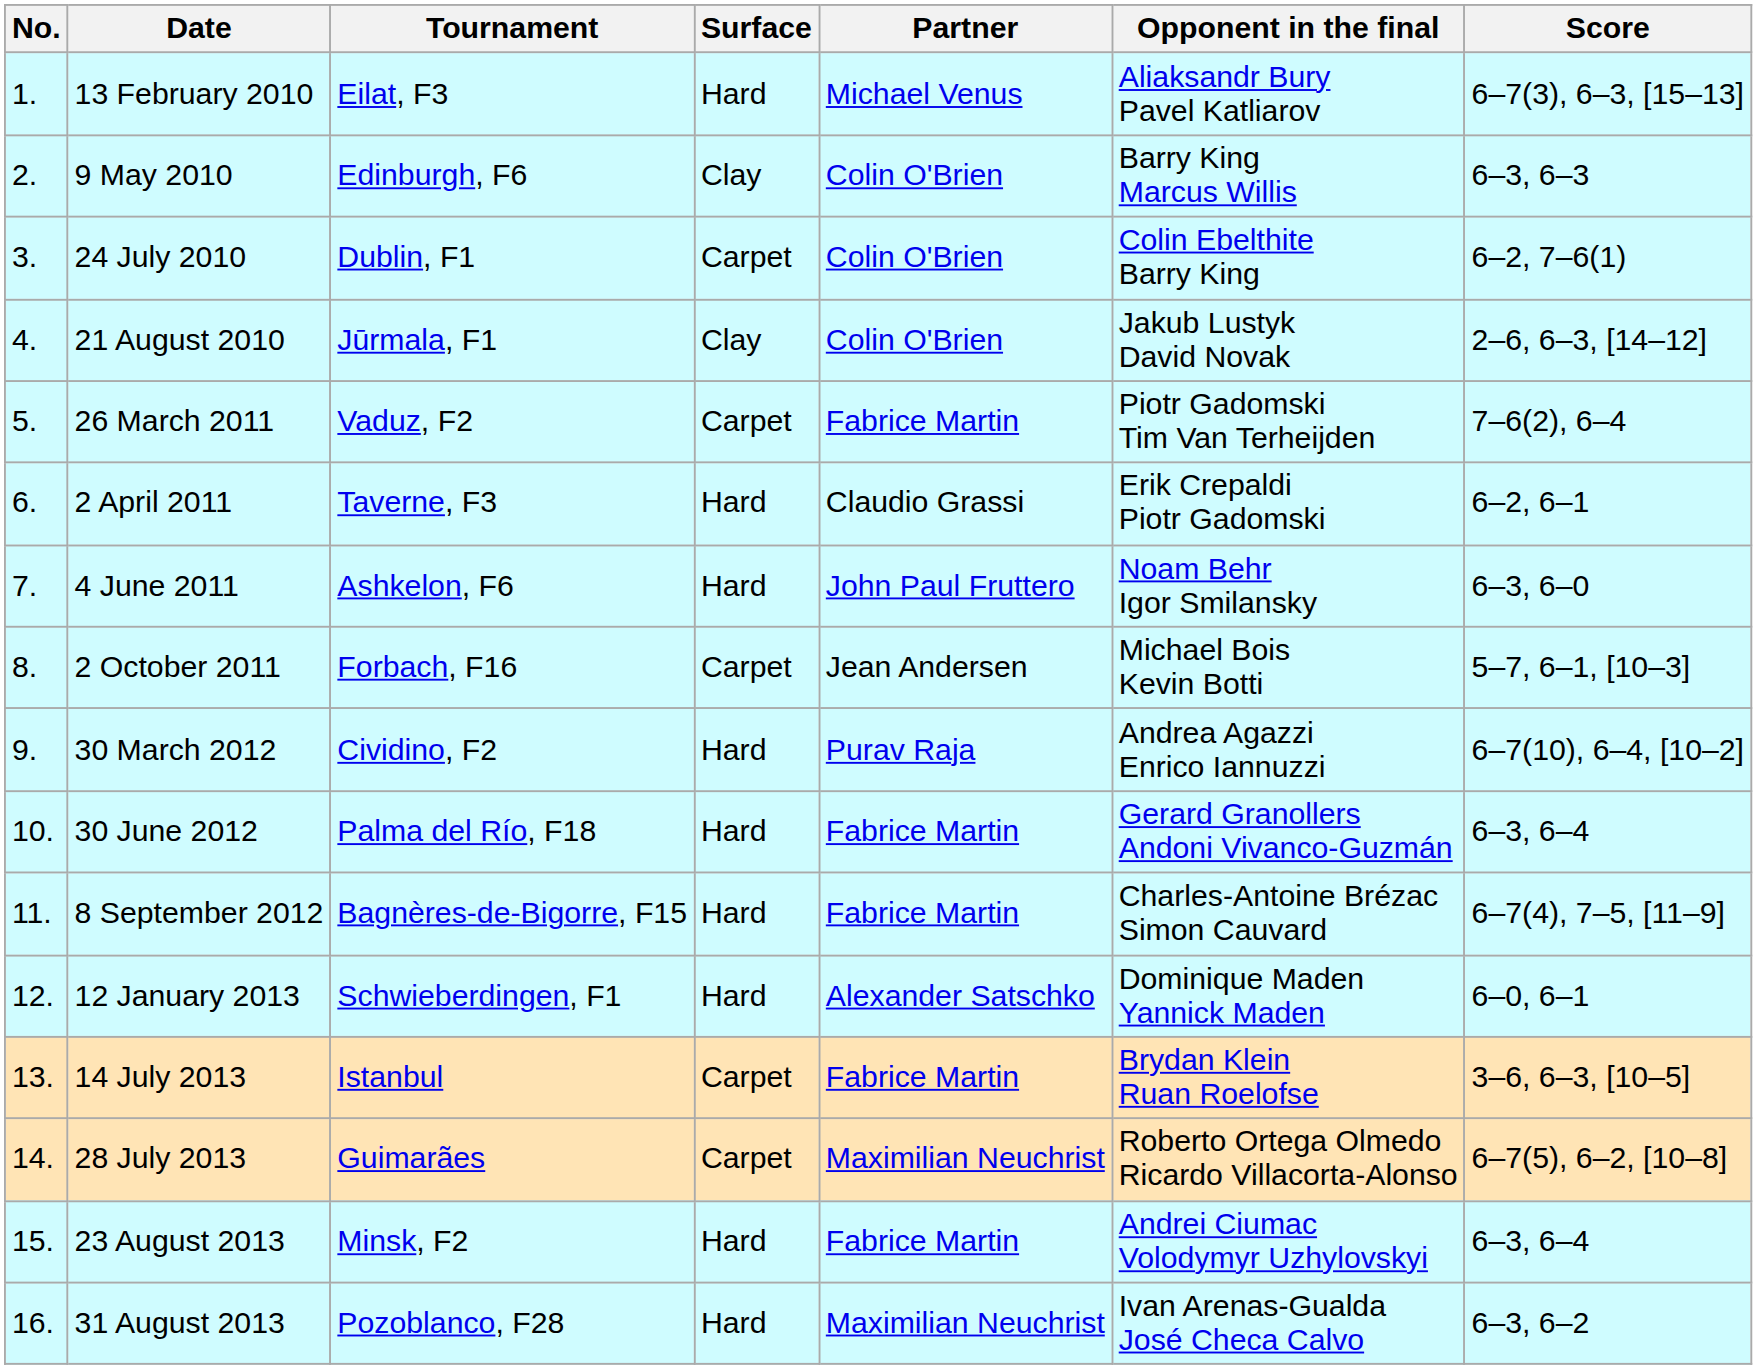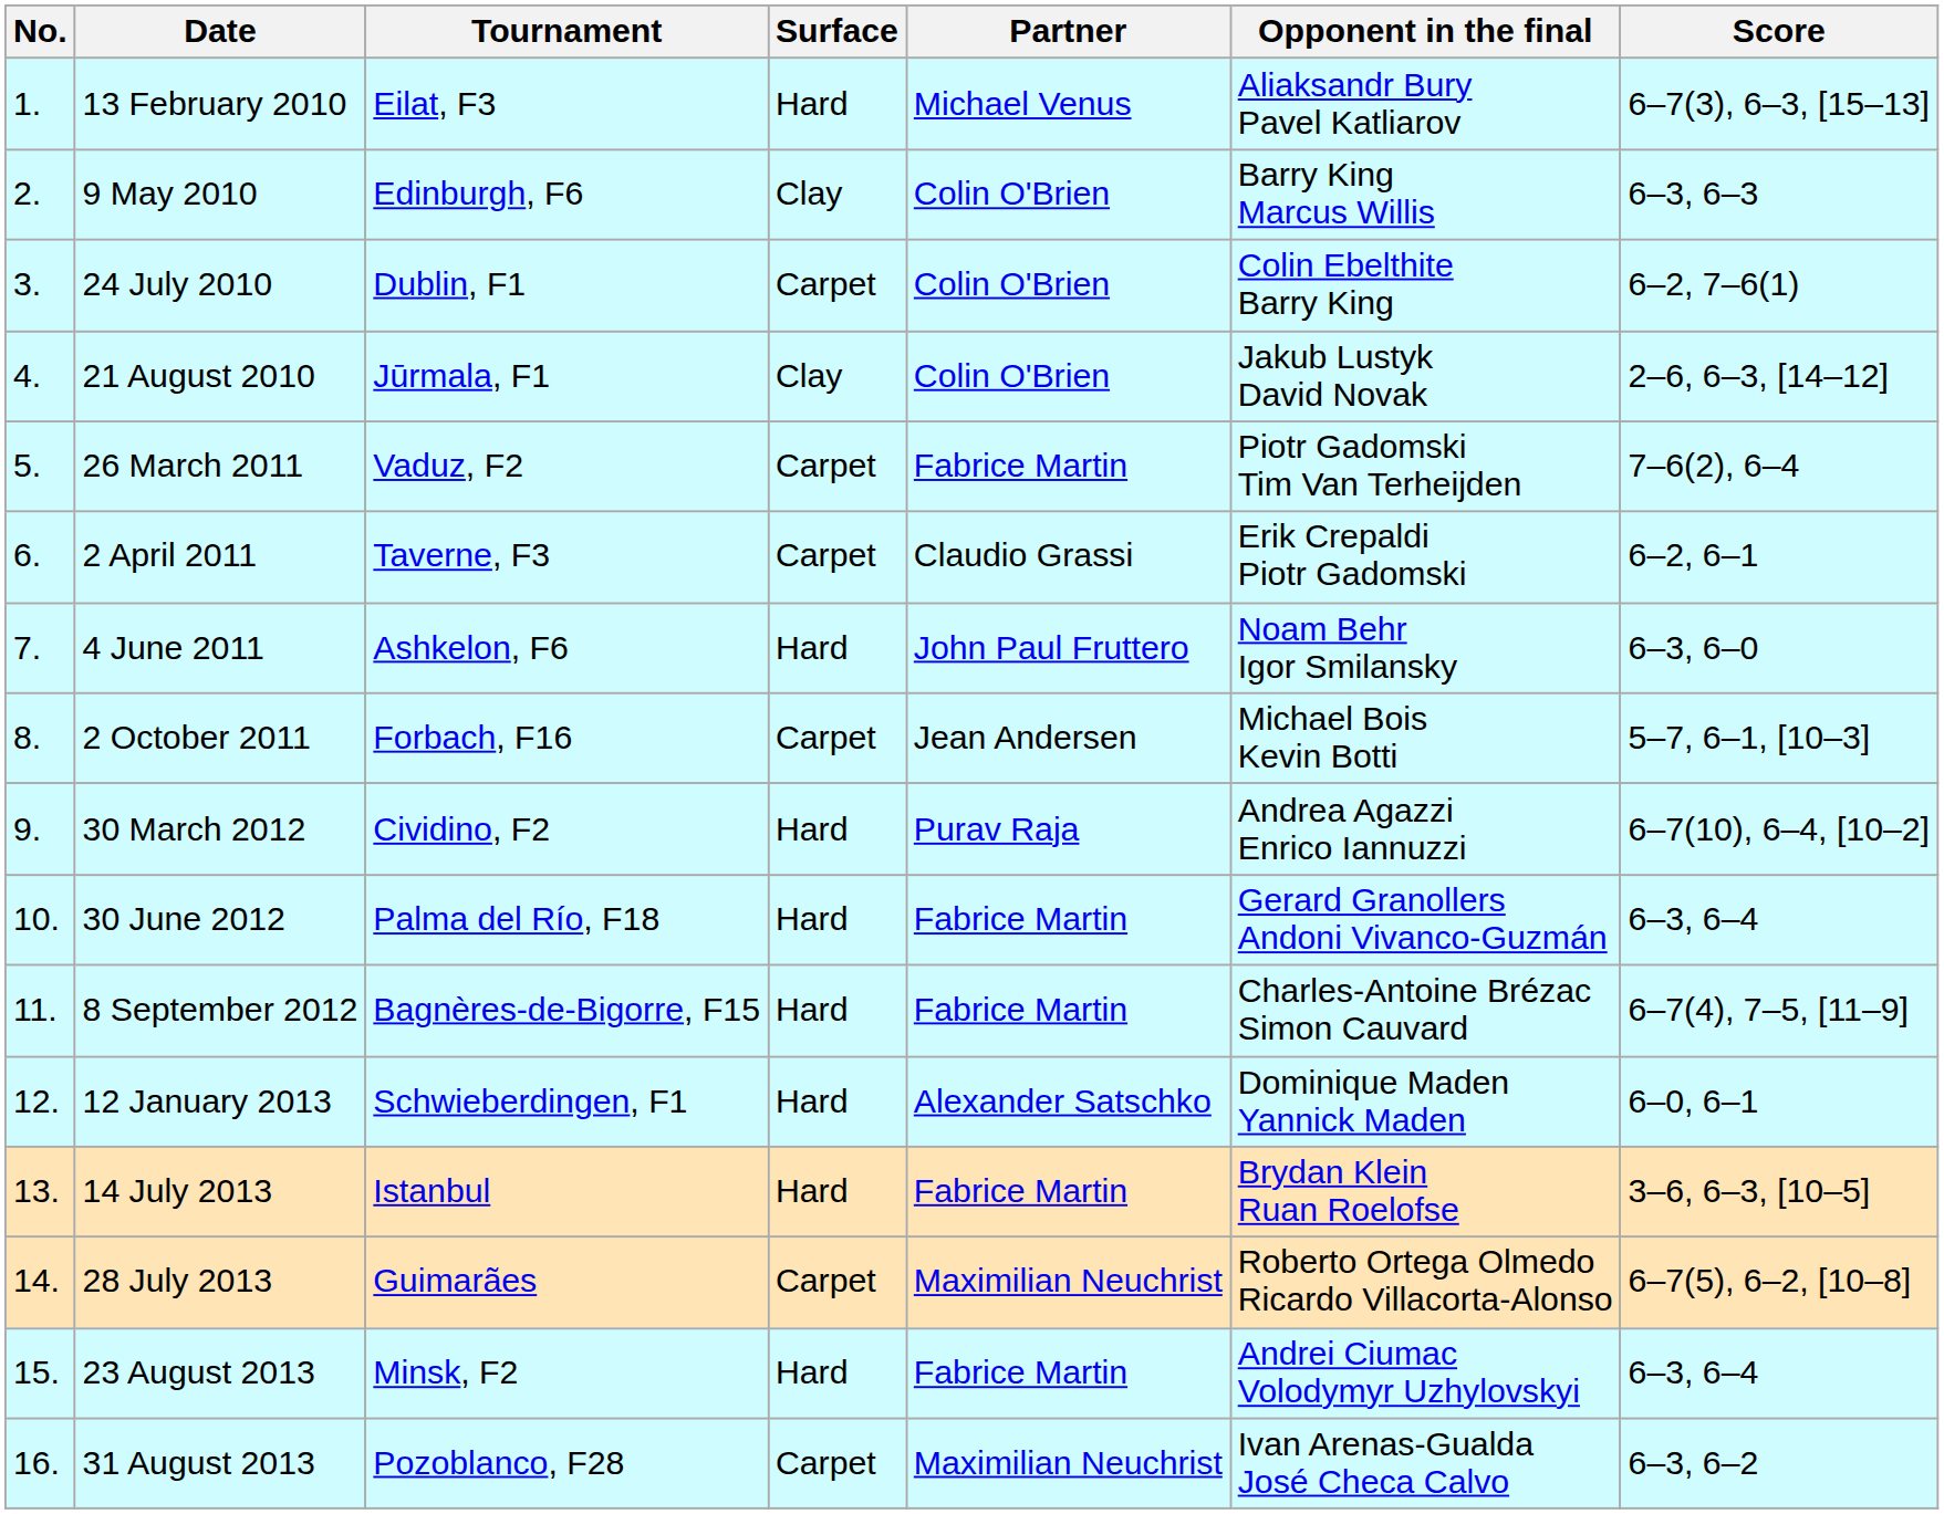 <table class="wikitable">
 <tr>
 <th>No.</th>
 <th>Date</th>
 <th>Tournament</th>
 <th>Surface</th>
 <th>Partner</th>
 <th>Opponent in the final</th>
 <th>Score</th>
 </tr>
 <tr style="background:#cffcff;">
 <td>1.</td>
 <td>13 February 2010</td>
 <td><a href='#'>Eilat</a>, F3</td>
 <td>Hard</td>
 <td> <a href='#'>Michael Venus</a></td>
 <td> <a href='#'>Aliaksandr Bury</a> <br>  Pavel Katliarov</td>
 <td>6–7(3), 6–3, [15–13]</td>
 </tr>
 <tr style="background:#cffcff;">
 <td>2.</td>
 <td>9 May 2010</td>
 <td><a href='#'>Edinburgh</a>, F6</td>
 <td>Clay</td>
 <td> <a href='#'>Colin O'Brien</a></td>
 <td> Barry King <br>  <a href='#'>Marcus Willis</a></td>
 <td>6–3, 6–3</td>
 </tr>
 <tr style="background:#cffcff;">
 <td>3.</td>
 <td>24 July 2010</td>
 <td><a href='#'>Dublin</a>, F1</td>
 <td>Carpet</td>
 <td> <a href='#'>Colin O'Brien</a></td>
 <td> <a href='#'>Colin Ebelthite</a> <br>  Barry King</td>
 <td>6–2, 7–6(1)</td>
 </tr>
 <tr style="background:#cffcff;">
 <td>4.</td>
 <td>21 August 2010</td>
 <td><a href='#'>Jūrmala</a>, F1</td>
 <td>Clay</td>
 <td> <a href='#'>Colin O'Brien</a></td>
 <td> Jakub Lustyk <br>  David Novak</td>
 <td>2–6, 6–3, [14–12]</td>
 </tr>
 <tr style="background:#cffcff;">
 <td>5.</td>
 <td>26 March 2011</td>
 <td><a href='#'>Vaduz</a>, F2</td>
 <td>Carpet</td>
 <td> <a href='#'>Fabrice Martin</a></td>
 <td> Piotr Gadomski <br>  Tim Van Terheijden</td>
 <td>7–6(2), 6–4</td>
 </tr>
 <tr style="background:#cffcff;">
 <td>6.</td>
 <td>2 April 2011</td>
 <td><a href='#'>Taverne</a>, F3</td>
-<td>Hard</td>
+<td>Carpet</td>
 <td> Claudio Grassi</td>
 <td> Erik Crepaldi <br>  Piotr Gadomski</td>
 <td>6–2, 6–1</td>
 </tr>
 <tr style="background:#cffcff;">
 <td>7.</td>
 <td>4 June 2011</td>
 <td><a href='#'>Ashkelon</a>, F6</td>
 <td>Hard</td>
 <td> <a href='#'>John Paul Fruttero</a></td>
 <td> <a href='#'>Noam Behr</a> <br>  Igor Smilansky</td>
 <td>6–3, 6–0</td>
 </tr>
 <tr style="background:#cffcff;">
 <td>8.</td>
 <td>2 October 2011</td>
 <td><a href='#'>Forbach</a>, F16</td>
 <td>Carpet</td>
 <td> Jean Andersen</td>
 <td> Michael Bois <br>  Kevin Botti</td>
 <td>5–7, 6–1, [10–3]</td>
 </tr>
 <tr style="background:#cffcff;">
 <td>9.</td>
 <td>30 March 2012</td>
 <td><a href='#'>Cividino</a>, F2</td>
 <td>Hard</td>
 <td> <a href='#'>Purav Raja</a></td>
 <td> Andrea Agazzi <br>  Enrico Iannuzzi</td>
 <td>6–7(10), 6–4, [10–2]</td>
 </tr>
 <tr style="background:#cffcff;">
 <td>10.</td>
 <td>30 June 2012</td>
 <td><a href='#'>Palma del Río</a>, F18</td>
 <td>Hard</td>
 <td> <a href='#'>Fabrice Martin</a></td>
 <td> <a href='#'>Gerard Granollers</a> <br>  <a href='#'>Andoni Vivanco-Guzmán</a></td>
 <td>6–3, 6–4</td>
 </tr>
 <tr style="background:#cffcff;">
 <td>11.</td>
 <td>8 September 2012</td>
 <td><a href='#'>Bagnères-de-Bigorre</a>, F15</td>
 <td>Hard</td>
 <td> <a href='#'>Fabrice Martin</a></td>
 <td> Charles-Antoine Brézac <br>  Simon Cauvard</td>
 <td>6–7(4), 7–5, [11–9]</td>
 </tr>
 <tr style="background:#cffcff;">
 <td>12.</td>
 <td>12 January 2013</td>
 <td><a href='#'>Schwieberdingen</a>, F1</td>
 <td>Hard</td>
 <td> <a href='#'>Alexander Satschko</a></td>
 <td> Dominique Maden <br>  <a href='#'>Yannick Maden</a></td>
 <td>6–0, 6–1</td>
 </tr>
 <tr style="background:moccasin;">
 <td>13.</td>
 <td>14 July 2013</td>
 <td><a href='#'>Istanbul</a></td>
-<td>Carpet</td>
+<td>Hard</td>
 <td> <a href='#'>Fabrice Martin</a></td>
 <td> <a href='#'>Brydan Klein</a> <br>  <a href='#'>Ruan Roelofse</a></td>
 <td>3–6, 6–3, [10–5]</td>
 </tr>
 <tr style="background:moccasin;">
 <td>14.</td>
 <td>28 July 2013</td>
 <td><a href='#'>Guimarães</a></td>
 <td>Carpet</td>
 <td> <a href='#'>Maximilian Neuchrist</a></td>
 <td> Roberto Ortega Olmedo <br>  Ricardo Villacorta-Alonso</td>
 <td>6–7(5), 6–2, [10–8]</td>
 </tr>
 <tr style="background:#cffcff;">
 <td>15.</td>
 <td>23 August 2013</td>
 <td><a href='#'>Minsk</a>, F2</td>
 <td>Hard</td>
 <td> <a href='#'>Fabrice Martin</a></td>
 <td> <a href='#'>Andrei Ciumac</a> <br>  <a href='#'>Volodymyr Uzhylovskyi</a></td>
 <td>6–3, 6–4</td>
 </tr>
 <tr style="background:#cffcff;">
 <td>16.</td>
 <td>31 August 2013</td>
 <td><a href='#'>Pozoblanco</a>, F28</td>
-<td>Hard</td>
+<td>Carpet</td>
 <td> <a href='#'>Maximilian Neuchrist</a></td>
 <td> Ivan Arenas-Gualda <br>  <a href='#'>José Checa Calvo</a></td>
 <td>6–3, 6–2</td>
 </tr>
 </table>
